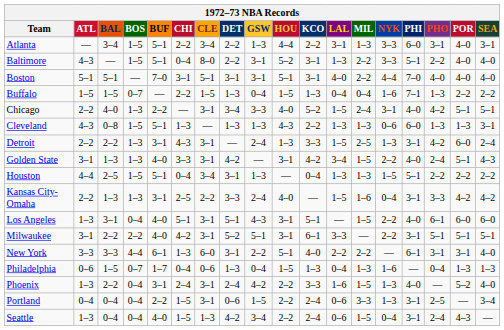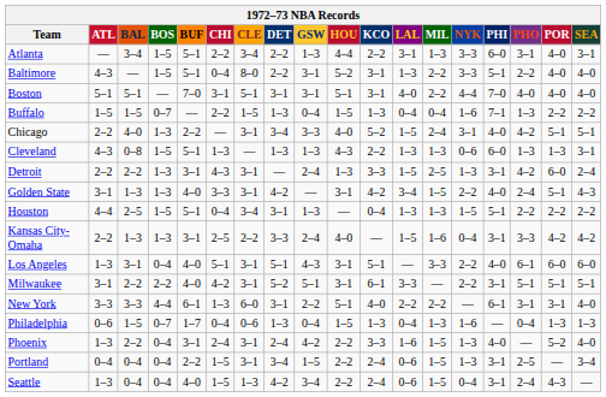 <table class="wikitable" style="font-size:95%; text-align:center;">
 <tr>
 <th colspan=18>1972–73 NBA Records</th>
 </tr>
 <tr>
 <th width=100>Team</th>
 <th style="background:#C90F2E;color:#FFFFFF;width=35">ATL</th>
 <th style="background:#E45206;color:#002854;width=35">BAL</th>
 <th style="background:#006400;color:#FFFFFF;width=35">BOS</th>
 <th style="background:#FF8201;color:#000000;width=35">BUF</th>
 <th style="background:#BA0C2F;color:#FFFFFF;width=35">CHI</th>
 <th style="background:#FFA402;color:#77222F;width=35">CLE</th>
 <th style="background:#012F6B;color:#FFFFFF;width=35">DET</th>
 <th style="background:#FFC62C;color:#012F6B;width=35">GSW</th>
 <th style="background:#BA0C2F;color:#FEC72E;width=35">HOU</th>
 <th style="background:#012F6B;color:#FFFFFF;width=35">KCO</th>
 <th style="background:#800080;color:#FFD700;width=35">LAL</th>
 <th style="background:#006400;color:#FFFFFF;width=35">MIL</th>
 <th style="background:#003EA4;color:#E35208;width=35">NYK</th>
 <th style="background:#012268;color:#FFFFFF;width=35">PHI</th>
 <th style="background:#702F8B;color:#FA4417;width=35">PHO</th>
 <th style="background:#BA0C2F;color:#FFFFFF;width=35">POR</th>
 <th style="background:#173F36;color:#EBAA00;width=35">SEA</th>
 </tr>
 <tr>
 <td style="text-align:left;"><a href='#'>Atlanta</a></td>
 <td>—</td>
 <td>3–4</td>
 <td>1–5</td>
 <td>5–1</td>
 <td>2–2</td>
 <td>3–4</td>
 <td>2–2</td>
 <td>1–3</td>
 <td>4–4</td>
 <td>2–2</td>
 <td>3–1</td>
 <td>1–3</td>
 <td>3–3</td>
 <td>6–0</td>
 <td>3–1</td>
 <td>4–0</td>
 <td>3–1</td>
 </tr>
 <tr>
 <td style="text-align:left;"><a href='#'>Baltimore</a></td>
 <td>4–3</td>
 <td>—</td>
 <td>1–5</td>
 <td>5–1</td>
 <td>0–4</td>
 <td>8–0</td>
 <td>2–2</td>
 <td>3–1</td>
 <td>5–2</td>
 <td>3–1</td>
 <td>1–3</td>
 <td>2–2</td>
 <td>3–3</td>
 <td>5–1</td>
 <td>2–2</td>
 <td>4–0</td>
 <td>4–0</td>
 </tr>
 <tr>
 <td style="text-align:left;"><a href='#'>Boston</a></td>
 <td>5–1</td>
 <td>5–1</td>
 <td>—</td>
 <td>7–0</td>
 <td>3–1</td>
 <td>5–1</td>
 <td>3–1</td>
 <td>3–1</td>
 <td>5–1</td>
 <td>3–1</td>
 <td>4–0</td>
 <td>2–2</td>
 <td>4–4</td>
 <td>7–0</td>
 <td>4–0</td>
 <td>4–0</td>
 <td>4–0</td>
 </tr>
 <tr>
 <td style="text-align:left;"><a href='#'>Buffalo</a></td>
 <td>1–5</td>
 <td>1–5</td>
 <td>0–7</td>
 <td>—</td>
 <td>2–2</td>
 <td>1–5</td>
 <td>1–3</td>
 <td>0–4</td>
 <td>1–5</td>
 <td>1–3</td>
 <td>0–4</td>
 <td>0–4</td>
 <td>1–6</td>
 <td>7–1</td>
 <td>1–3</td>
 <td>2–2</td>
 <td>2–2</td>
 </tr>
 <tr>
 <td style="text-align:left;">Chicago</td>
 <td>2–2</td>
 <td>4–0</td>
 <td>1–3</td>
 <td>2–2</td>
 <td>—</td>
 <td>3–1</td>
 <td>3–4</td>
 <td>3–3</td>
 <td>4–0</td>
 <td>5–2</td>
 <td>1–5</td>
 <td>2–4</td>
 <td>3–1</td>
 <td>4–0</td>
 <td>4–2</td>
 <td>5–1</td>
 <td>5–1</td>
 </tr>
 <tr>
 <td style="text-align:left;"><a href='#'>Cleveland</a></td>
 <td>4–3</td>
 <td>0–8</td>
 <td>1–5</td>
 <td>5–1</td>
 <td>1–3</td>
 <td>—</td>
 <td>1–3</td>
 <td>1–3</td>
 <td>4–3</td>
 <td>2–2</td>
 <td>1–3</td>
 <td>1–3</td>
 <td>0–6</td>
 <td>6–0</td>
 <td>1–3</td>
 <td>1–3</td>
 <td>3–1</td>
 </tr>
 <tr>
 <td style="text-align:left;"><a href='#'>Detroit</a></td>
 <td>2–2</td>
 <td>2–2</td>
 <td>1–3</td>
 <td>3–1</td>
 <td>4–3</td>
 <td>3–1</td>
 <td>—</td>
 <td>2–4</td>
 <td>1–3</td>
 <td>3–3</td>
 <td>1–5</td>
 <td>2–5</td>
 <td>1–3</td>
 <td>3–1</td>
 <td>4–2</td>
 <td>6–0</td>
 <td>2–4</td>
 </tr>
 <tr>
 <td style="text-align:left;"><a href='#'>Golden State</a></td>
 <td>3–1</td>
 <td>1–3</td>
 <td>1–3</td>
 <td>4–0</td>
 <td>3–3</td>
 <td>3–1</td>
 <td>4–2</td>
 <td>—</td>
 <td>3–1</td>
 <td>4–2</td>
 <td>3–4</td>
 <td>1–5</td>
 <td>2–2</td>
 <td>4–0</td>
 <td>2–4</td>
 <td>5–1</td>
 <td>4–3</td>
 </tr>
 <tr>
 <td style="text-align:left;"><a href='#'>Houston</a></td>
 <td>4–4</td>
 <td>2–5</td>
 <td>1–5</td>
 <td>5–1</td>
 <td>0–4</td>
 <td>3–4</td>
 <td>3–1</td>
 <td>1–3</td>
 <td>—</td>
 <td>0–4</td>
 <td>1–3</td>
 <td>1–3</td>
 <td>1–5</td>
 <td>5–1</td>
 <td>2–2</td>
 <td>2–2</td>
 <td>2–2</td>
 </tr>
 <tr>
 <td style="text-align:left;"><a href='#'>Kansas City-Omaha</a></td>
 <td>2–2</td>
 <td>1–3</td>
 <td>1–3</td>
 <td>3–1</td>
 <td>2–5</td>
 <td>2–2</td>
 <td>3–3</td>
 <td>2–4</td>
 <td>4–0</td>
 <td>—</td>
 <td>1–5</td>
 <td>1–6</td>
 <td>0–4</td>
 <td>3–1</td>
 <td>3–3</td>
 <td>4–2</td>
 <td>4–2</td>
 </tr>
 <tr>
 <td style="text-align:left;"><a href='#'>Los Angeles</a></td>
 <td>1–3</td>
 <td>3–1</td>
 <td>0–4</td>
 <td>4–0</td>
 <td>5–1</td>
 <td>3–1</td>
 <td>5–1</td>
 <td>4–3</td>
 <td>3–1</td>
 <td>5–1</td>
 <td>—</td>
-<td>1–5</td>
+<td>3–3</td>
 <td>2–2</td>
 <td>4–0</td>
 <td>6–1</td>
 <td>6–0</td>
 <td>6–0</td>
 </tr>
 <tr>
 <td style="text-align:left;"><a href='#'>Milwaukee</a></td>
 <td>3–1</td>
 <td>2–2</td>
 <td>2–2</td>
 <td>4–0</td>
 <td>4–2</td>
 <td>3–1</td>
 <td>5–2</td>
 <td>5–1</td>
 <td>3–1</td>
 <td>6–1</td>
 <td>3–3</td>
 <td>—</td>
 <td>2–2</td>
 <td>3–1</td>
 <td>5–1</td>
 <td>5–1</td>
 <td>5–1</td>
 </tr>
 <tr>
 <td style="text-align:left;"><a href='#'>New York</a></td>
 <td>3–3</td>
 <td>3–3</td>
 <td>4–4</td>
 <td>6–1</td>
 <td>1–3</td>
 <td>6–0</td>
 <td>3–1</td>
 <td>2–2</td>
 <td>5–1</td>
 <td>4–0</td>
 <td>2–2</td>
 <td>2–2</td>
 <td>—</td>
 <td>6–1</td>
 <td>3–1</td>
 <td>3–1</td>
 <td>4–0</td>
 </tr>
 <tr>
 <td style="text-align:left;"><a href='#'>Philadelphia</a></td>
 <td>0–6</td>
 <td>1–5</td>
 <td>0–7</td>
 <td>1–7</td>
 <td>0–4</td>
 <td>0–6</td>
 <td>1–3</td>
 <td>0–4</td>
 <td>1–5</td>
 <td>1–3</td>
 <td>0–4</td>
 <td>1–3</td>
 <td>1–6</td>
 <td>—</td>
 <td>0–4</td>
 <td>1–3</td>
 <td>1–3</td>
 </tr>
 <tr>
 <td style="text-align:left;"><a href='#'>Phoenix</a></td>
 <td>1–3</td>
 <td>2–2</td>
 <td>0–4</td>
 <td>3–1</td>
 <td>2–4</td>
 <td>3–1</td>
 <td>2–4</td>
 <td>4–2</td>
 <td>2–2</td>
 <td>3–3</td>
 <td>1–6</td>
 <td>1–5</td>
 <td>1–3</td>
 <td>4–0</td>
 <td>—</td>
 <td>5–2</td>
 <td>4–0</td>
 </tr>
 <tr>
 <td style="text-align:left;"><a href='#'>Portland</a></td>
 <td>0–4</td>
 <td>0–4</td>
 <td>0–4</td>
 <td>2–2</td>
 <td>1–5</td>
 <td>3–1</td>
-<td>0–6</td>
+<td>3–4</td>
 <td>1–5</td>
 <td>2–2</td>
 <td>2–4</td>
 <td>0–6</td>
-<td>3–3</td>
+<td>1–5</td>
 <td>1–3</td>
 <td>3–1</td>
 <td>2–5</td>
 <td>—</td>
 <td>3–4</td>
 </tr>
 <tr>
 <td style="text-align:left;"><a href='#'>Seattle</a></td>
 <td>1–3</td>
 <td>0–4</td>
 <td>0–4</td>
 <td>4–0</td>
 <td>1–5</td>
 <td>1–3</td>
 <td>4–2</td>
 <td>3–4</td>
 <td>2–2</td>
 <td>2–4</td>
 <td>0–6</td>
 <td>1–5</td>
 <td>0–4</td>
 <td>3–1</td>
 <td>2–4</td>
 <td>4–3</td>
 <td>—</td>
 </tr>
 </table>
